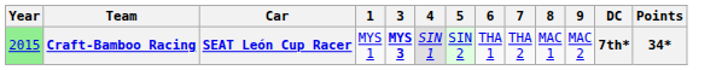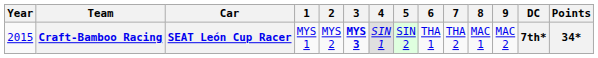 <table class="wikitable" style="text-align:center; font-size:85%">
 <tr>
 <th>Year</th>
 <th>Team</th>
 <th>Car</th>
 <th>1</th>
+<th>2</th>
 <th>3</th>
 <th>4</th>
 <th>5</th>
 <th>6</th>
 <th>7</th>
 <th>8</th>
 <th>9</th>
 <th>DC</th>
 <th>Points</th>
 </tr>
 <tr>
-<td style="background: lightgreen;"><a href='#'>2015</a></td>
+<td><a href='#'>2015</a></td>
 <th><a href='#'>Craft-Bamboo Racing</a></th>
 <th><a href='#'>SEAT León Cup Racer</a></th>
 <td style="background:#;"><a href='#'>MYS<br>1</a></td>
+<td style="background:#;"><a href='#'>MYS<br>2</a></td>
 <td style="background:#;"><strong><a href='#'>MYS<br>3</a></strong></td>
 <td style="background:#DFDFDF;"><em><a href='#'>SIN<br>1</a></em><br></td>
 <td style="background:#DFFFDF;"><a href='#'>SIN<br>2</a><br></td>
 <td style="background:#;"><a href='#'>THA<br>1</a></td>
 <td style="background:#;"><a href='#'>THA<br>2</a></td>
 <td style="background:#;"><a href='#'>MAC<br>1</a></td>
 <td style="background:#;"><a href='#'>MAC<br>2</a></td>
 <th>7th*</th>
 <th>34*</th>
 </tr>
 </table>
